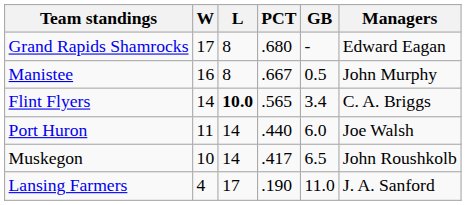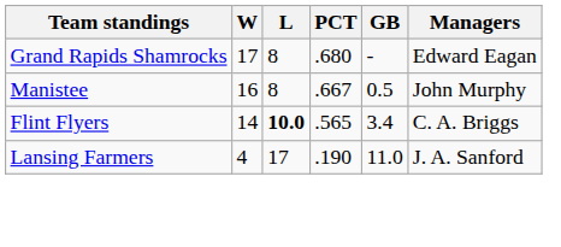 <table class="wikitable">
 <tr>
 <th>Team standings</th>
 <th>W</th>
 <th>L</th>
 <th>PCT</th>
 <th>GB</th>
 <th>Managers</th>
 </tr>
 <tr>
 <td><a href='#'>Grand Rapids Shamrocks</a></td>
 <td>17</td>
 <td>8</td>
 <td>.680</td>
 <td>-</td>
 <td>Edward Eagan</td>
 </tr>
 <tr>
 <td><a href='#'>Manistee</a></td>
 <td>16</td>
 <td>8</td>
 <td>.667</td>
 <td>0.5</td>
 <td>John Murphy</td>
 </tr>
 <tr>
 <td><a href='#'>Flint Flyers</a></td>
 <td>14</td>
 <td><strong>10.0</strong></td>
 <td>.565</td>
 <td>3.4</td>
 <td>C. A. Briggs</td>
 </tr>
 <tr>
-<td><a href='#'>Port Huron</a></td>
-<td>11</td>
-<td>14</td>
-<td>.440</td>
-<td>6.0</td>
-<td>Joe Walsh</td>
-</tr>
-<tr>
-<td>Muskegon</td>
-<td>10</td>
-<td>14</td>
-<td>.417</td>
-<td>6.5</td>
-<td>John Roushkolb</td>
-</tr>
-<tr>
 <td><a href='#'>Lansing Farmers</a></td>
 <td>4</td>
 <td>17</td>
 <td>.190</td>
 <td>11.0</td>
 <td>J. A. Sanford</td>
 </tr>
 </table>
